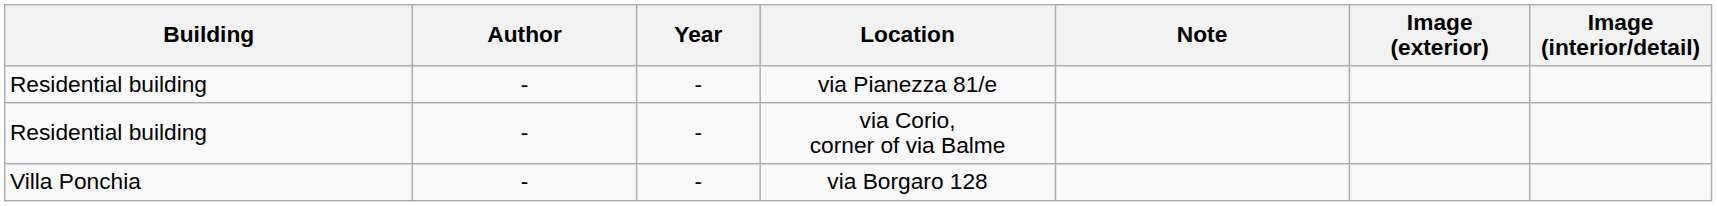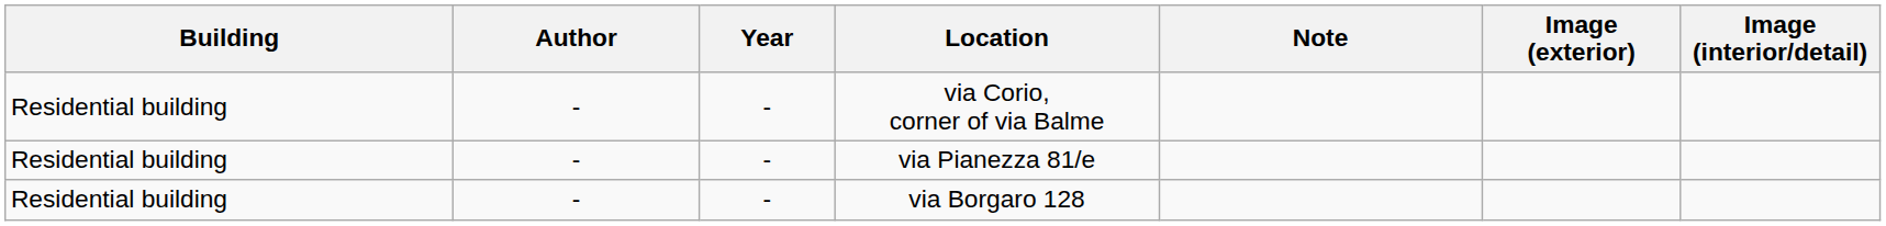 <table class="wikitable sortable" style="text-align:center">
 <tr>
 <th style="width:280px">Building</th>
 <th style="width:150px">Author</th>
 <th style="width:80px">Year</th>
 <th style="width:200px">Location</th>
 <th style="width:200px">Note</th>
 <th style="width:120px">Image (exterior)</th>
 <th style="width:120px">Image (interior/detail)</th>
 </tr>
 <tr>
 <td align=left>Residential building</td>
 <td>-</td>
 <td>-</td>
+<td>via Corio,<br>corner of via Balme</td>
+<td></td>
+<td></td>
+<td></td>
+</tr>
+<tr>
+<td align=left>Residential building</td>
+<td>-</td>
+<td>-</td>
 <td>via Pianezza 81/e</td>
 <td></td>
 <td></td>
 <td></td>
 </tr>
 <tr>
 <td align=left>Residential building</td>
 <td>-</td>
 <td>-</td>
-<td>via Corio,<br>corner of via Balme</td>
-<td></td>
-<td></td>
-<td></td>
-</tr>
-<tr>
-<td align=left>Villa Ponchia</td>
-<td>-</td>
-<td>-</td>
 <td>via Borgaro 128</td>
 <td></td>
 <td></td>
 <td></td>
 </tr>
 </table>
